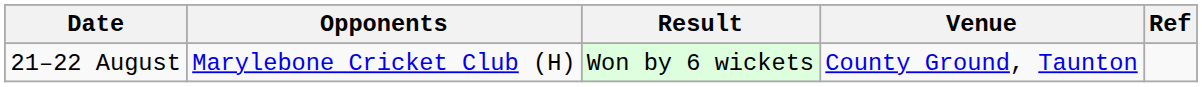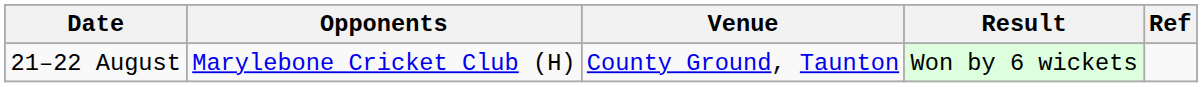 <table class="wikitable plainrowheaders">
 <tr>
 <th scope="col">Date</th>
 <th scope="col">Opponents</th>
+<th scope="col">Venue</th>
 <th scope="col">Result</th>
-<th scope="col">Venue</th>
 <th scope="col" class="unsortable">Ref</th>
 </tr>
 <tr>
 <td>21–22 August</td>
 <td><a href='#'>Marylebone Cricket Club</a> (H)</td>
+<td><a href='#'>County Ground</a>, <a href='#'>Taunton</a></td>
 <td bgcolor="#ddffdd">Won by 6 wickets</td>
-<td><a href='#'>County Ground</a>, <a href='#'>Taunton</a></td>
 <td></td>
 </tr>
 </table>
